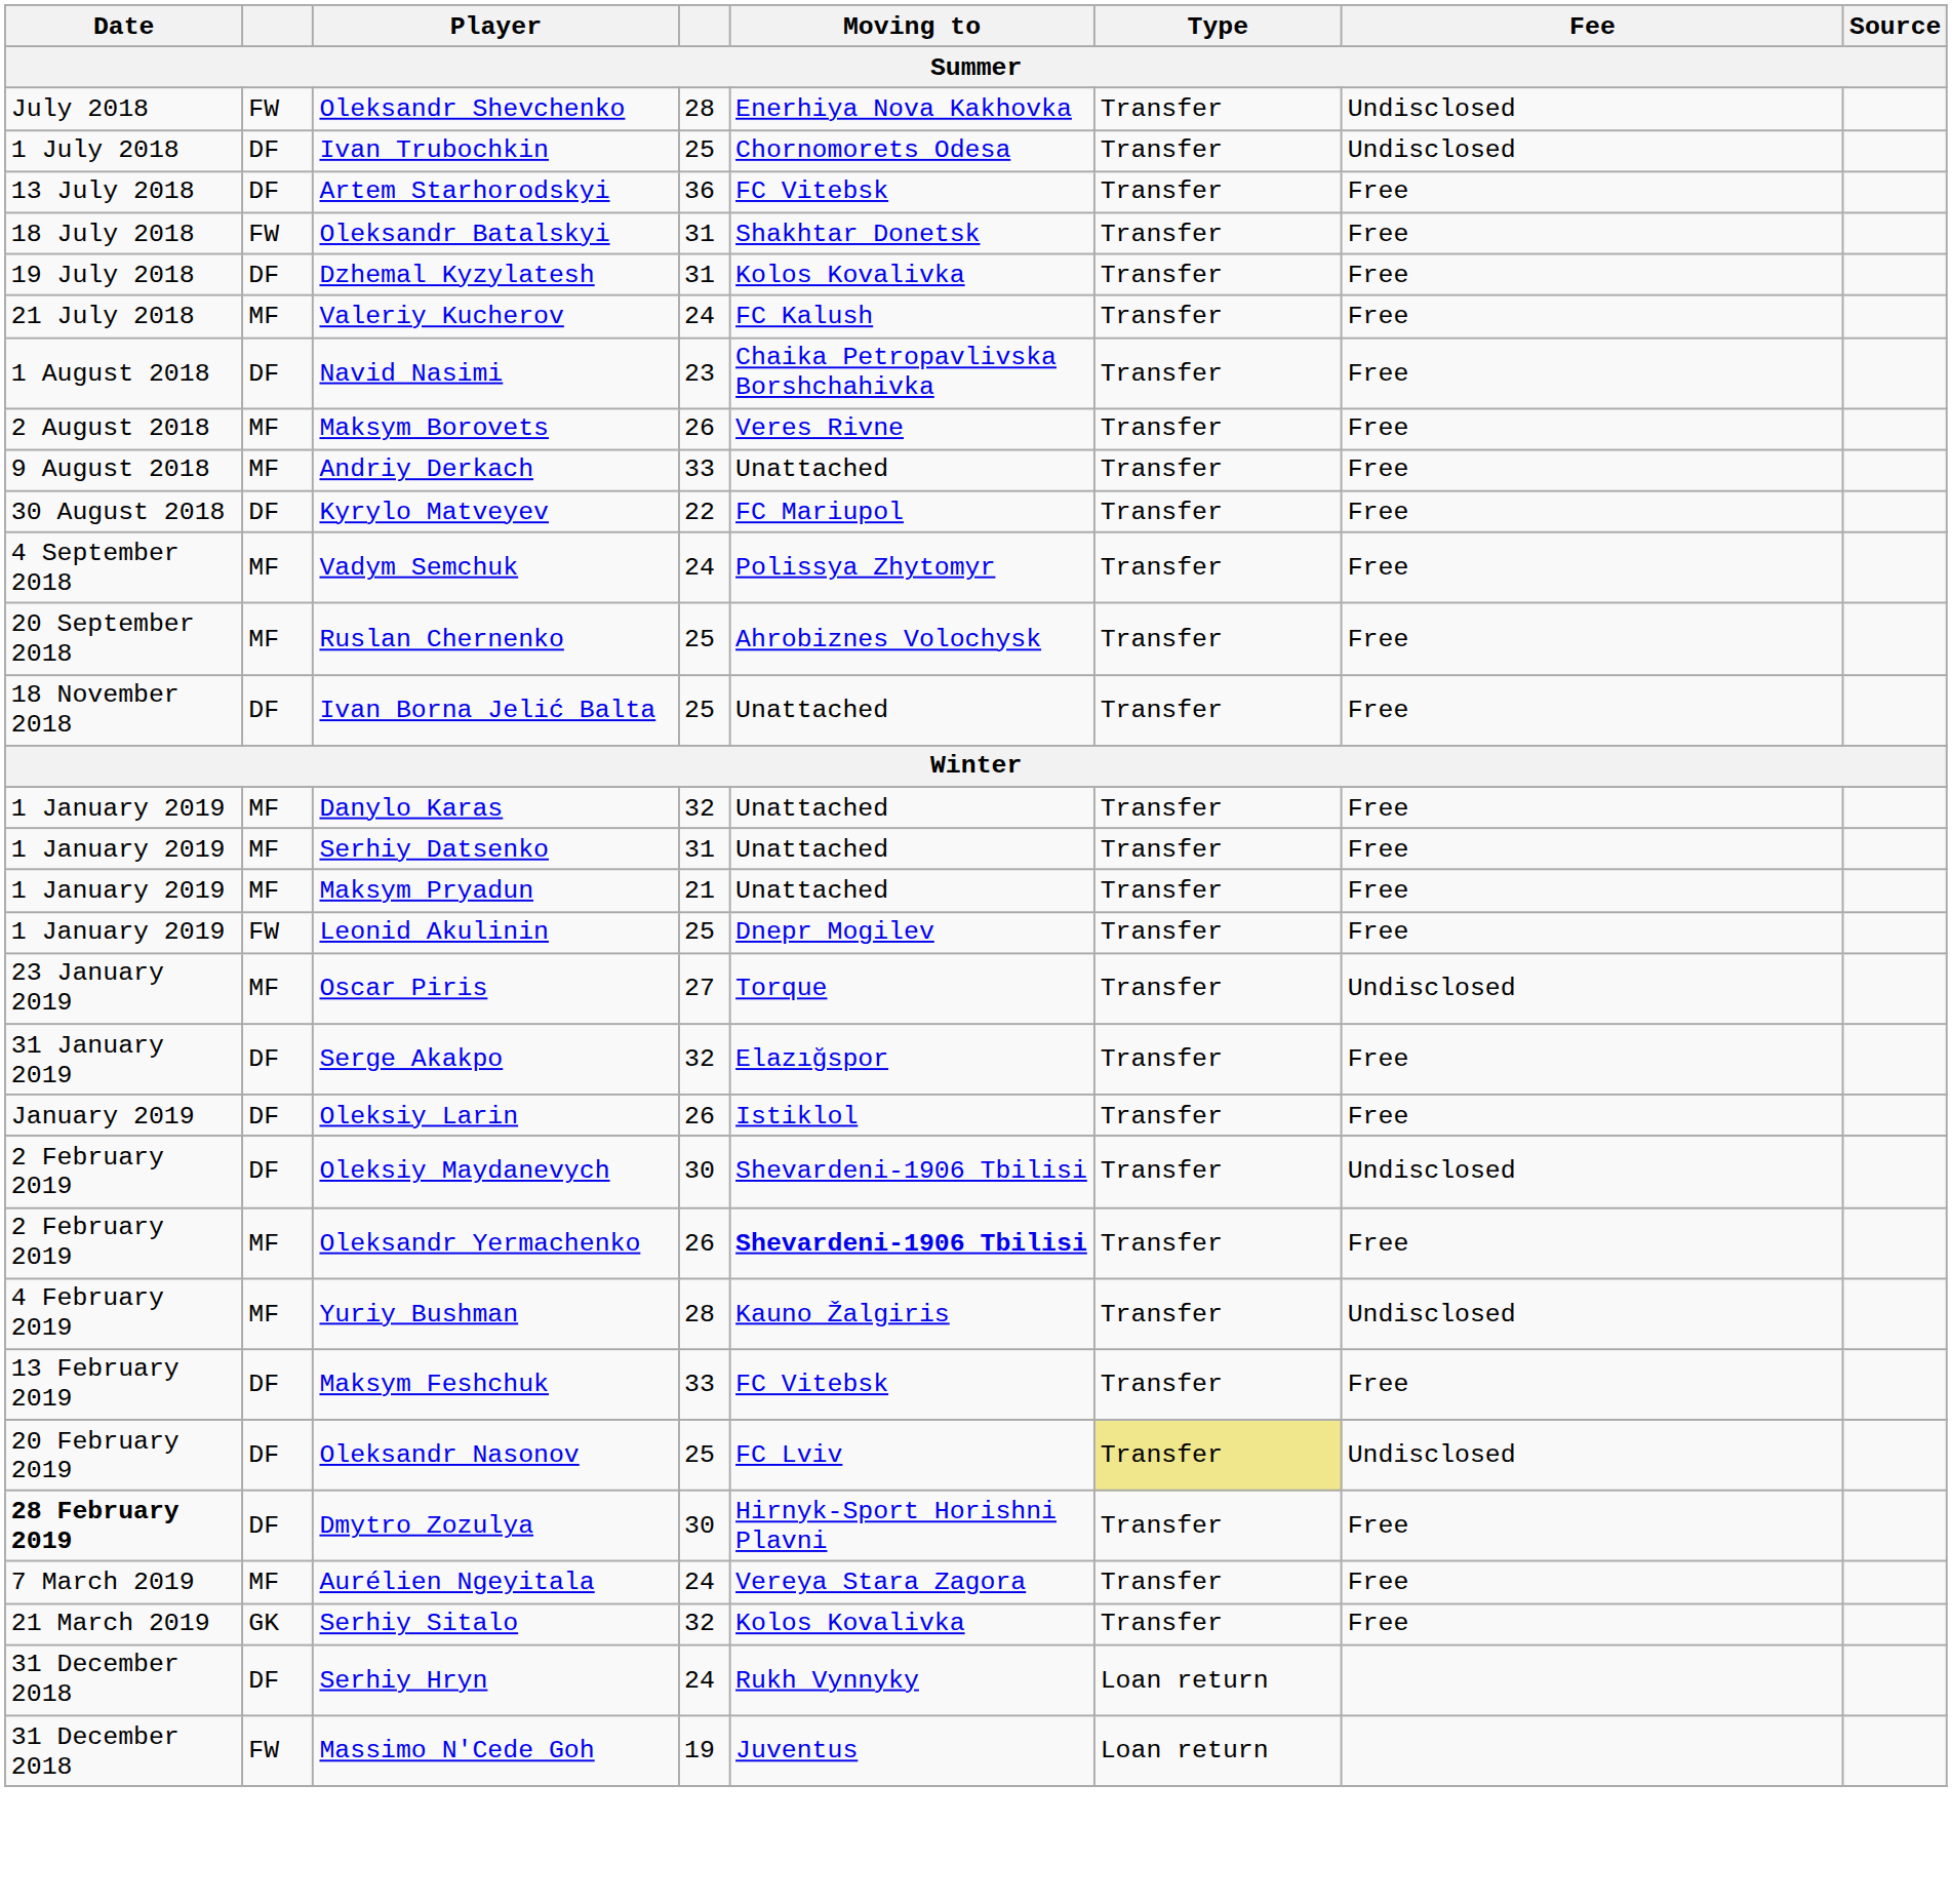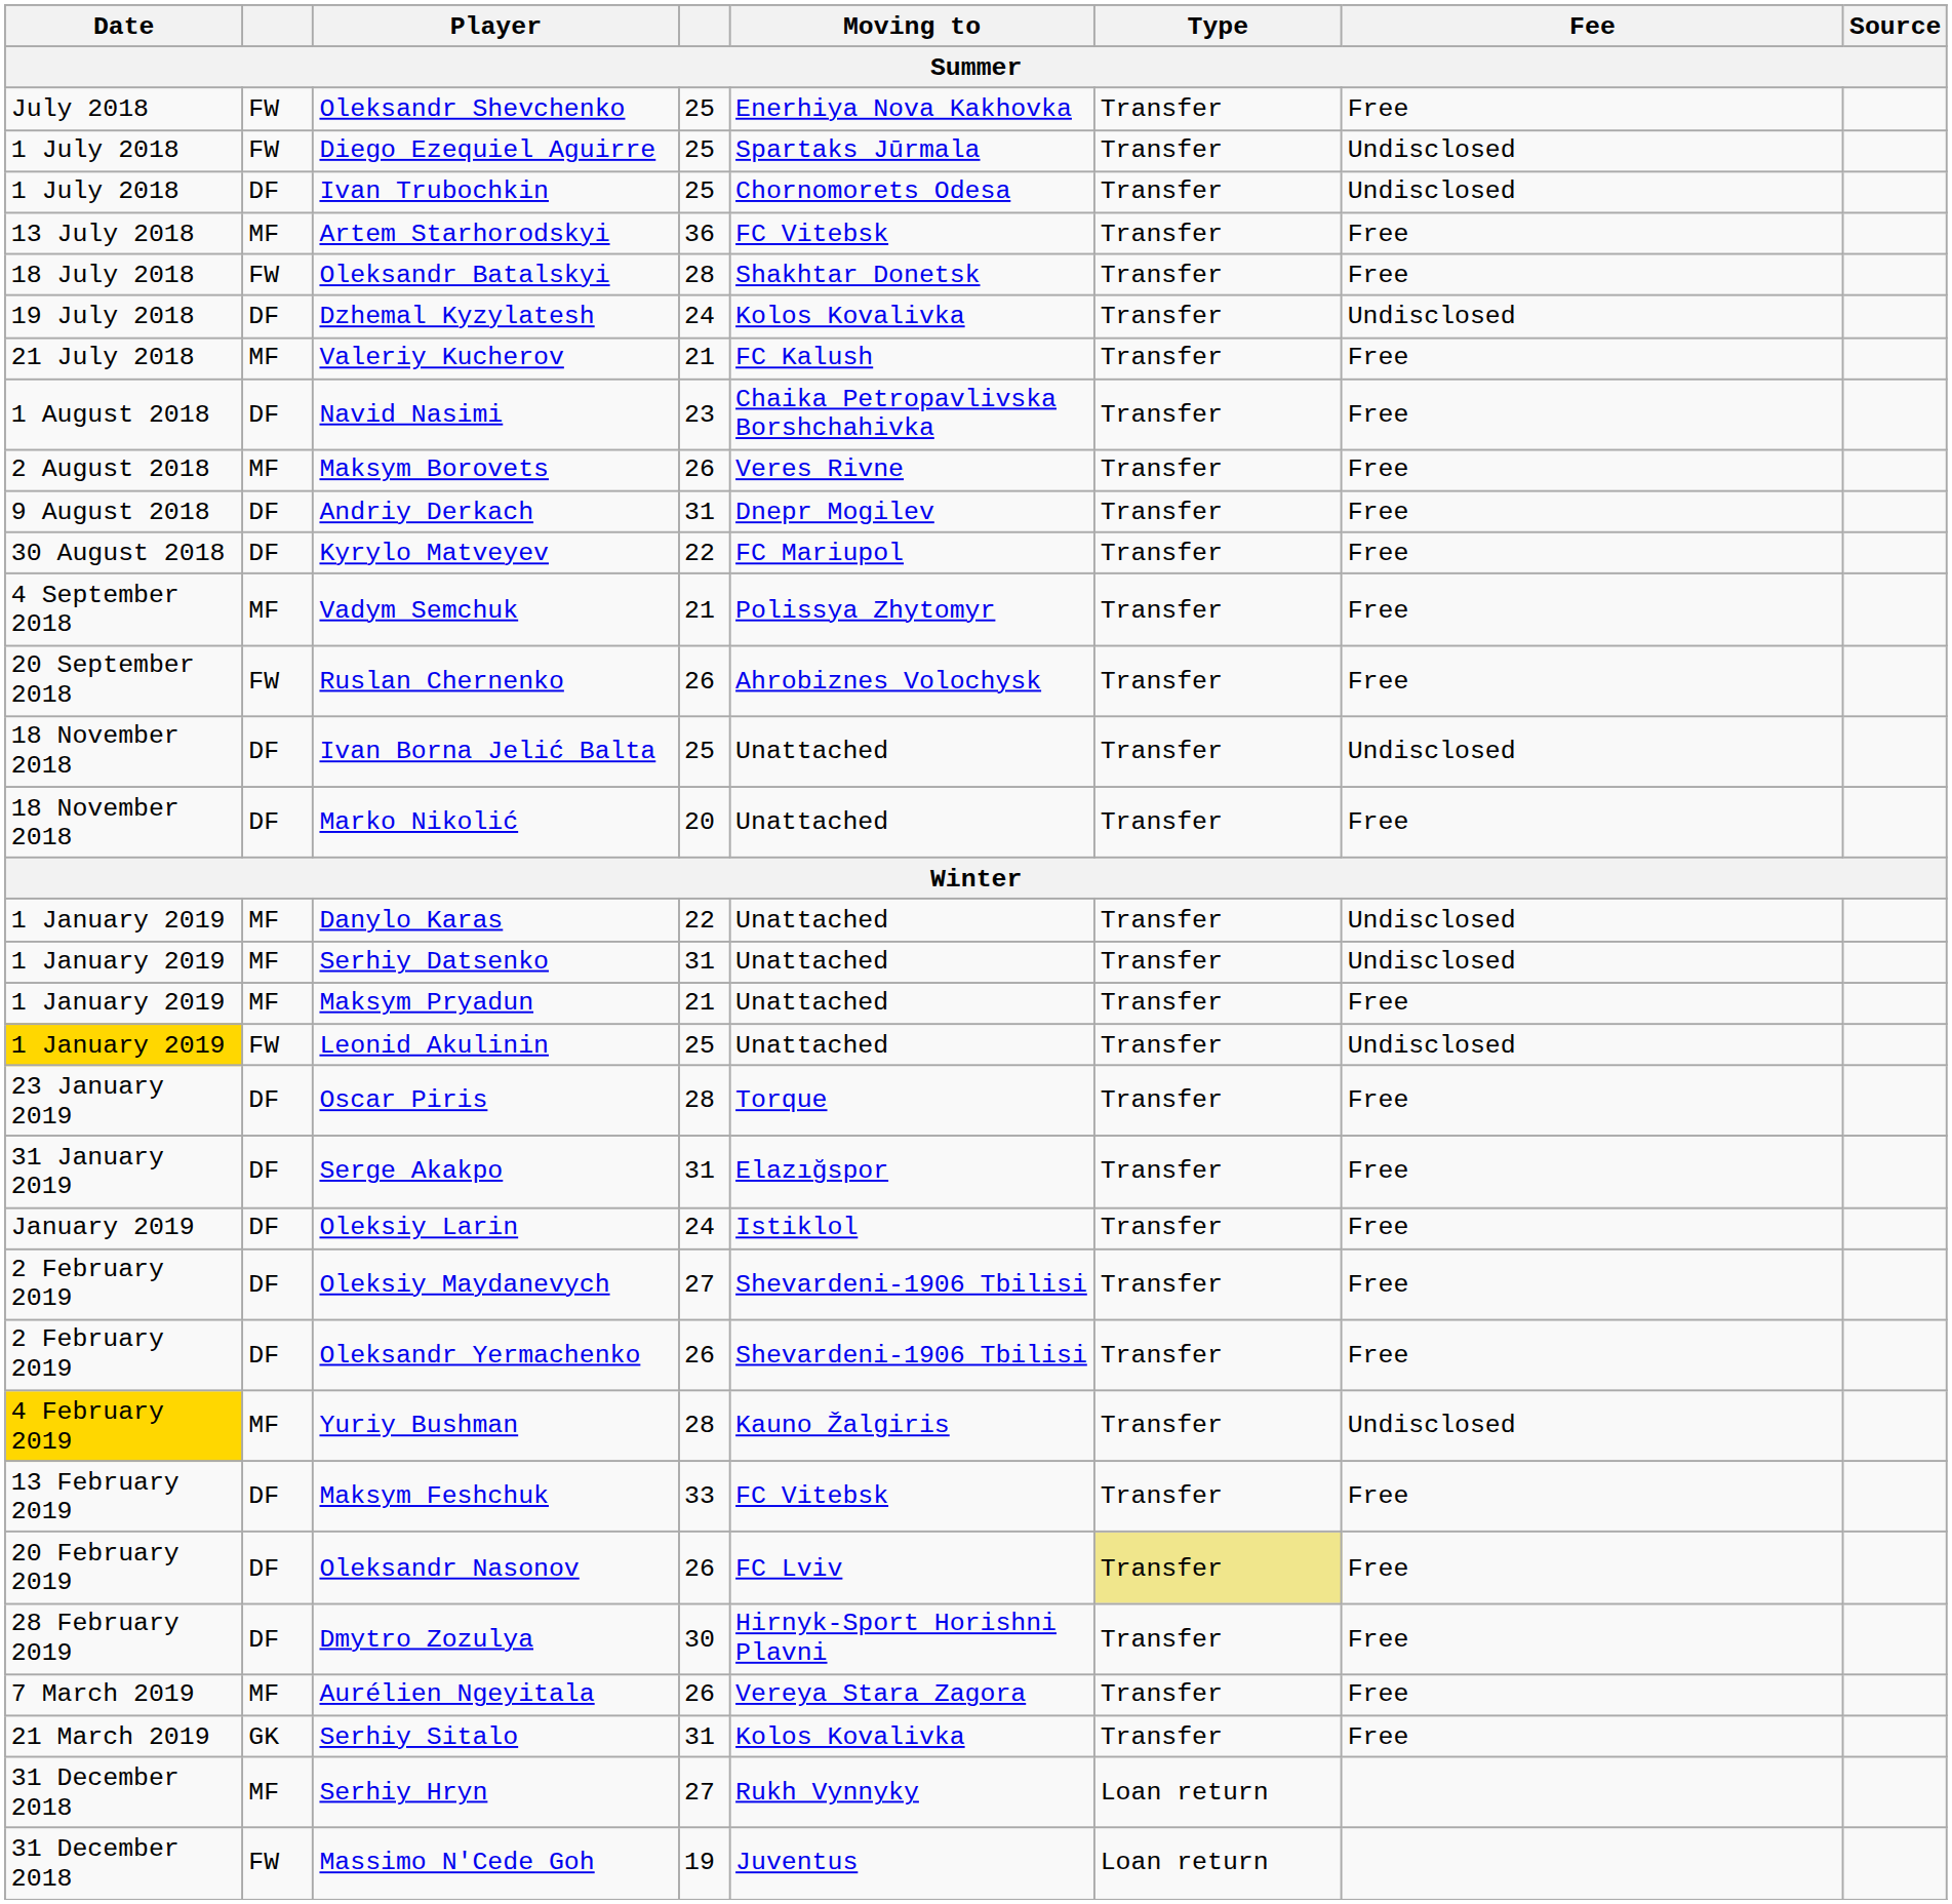 <table class="wikitable sortable">
 <tr>
 <th style="width:115px;">Date</th>
 <th style="width:30px;"></th>
 <th style="width:180px;">Player</th>
 <th style="width:20px;"></th>
 <th style="width:180px;">Moving to</th>
 <th style="width:120px;" class="unsortable">Type</th>
 <th style="width:250px;" class="unsortable">Fee</th>
 <th style="width:20px;">Source</th>
 </tr>
 <tr>
 <th colspan=8>Summer</th>
 </tr>
 <tr>
 <td>July 2018</td>
 <td>FW</td>
 <td> <a href='#'>Oleksandr Shevchenko</a></td>
-<td>28</td>
+<td>25</td>
 <td> <a href='#'>Enerhiya Nova Kakhovka</a></td>
+<td>Transfer</td>
+<td>Free</td>
+<td></td>
+</tr>
+<tr>
+<td>1 July 2018</td>
+<td>FW</td>
+<td> <a href='#'>Diego Ezequiel Aguirre</a></td>
+<td>25</td>
+<td> <a href='#'>Spartaks Jūrmala</a></td>
 <td>Transfer</td>
 <td>Undisclosed</td>
 <td></td>
 </tr>
 <tr>
 <td>1 July 2018</td>
 <td>DF</td>
 <td> <a href='#'>Ivan Trubochkin</a></td>
 <td>25</td>
 <td> <a href='#'>Chornomorets Odesa</a></td>
 <td>Transfer</td>
 <td>Undisclosed</td>
 <td></td>
 </tr>
 <tr>
 <td>13 July 2018</td>
-<td>DF</td>
+<td>MF</td>
 <td> <a href='#'>Artem Starhorodskyi</a></td>
 <td>36</td>
 <td> <a href='#'>FC Vitebsk</a></td>
 <td>Transfer</td>
 <td>Free</td>
 <td></td>
 </tr>
 <tr>
 <td>18 July 2018</td>
 <td>FW</td>
 <td> <a href='#'>Oleksandr Batalskyi</a></td>
-<td>31</td>
+<td>28</td>
 <td> <a href='#'>Shakhtar Donetsk</a></td>
 <td>Transfer</td>
 <td>Free</td>
 <td></td>
 </tr>
 <tr>
 <td>19 July 2018</td>
 <td>DF</td>
 <td> <a href='#'>Dzhemal Kyzylatesh</a></td>
-<td>31</td>
+<td>24</td>
 <td> <a href='#'>Kolos Kovalivka</a></td>
 <td>Transfer</td>
-<td>Free</td>
+<td>Undisclosed</td>
 <td></td>
 </tr>
 <tr>
 <td>21 July 2018</td>
 <td>MF</td>
 <td> <a href='#'>Valeriy Kucherov</a></td>
-<td>24</td>
+<td>21</td>
 <td> <a href='#'>FC Kalush</a></td>
 <td>Transfer</td>
 <td>Free</td>
 <td></td>
 </tr>
 <tr>
 <td>1 August 2018</td>
 <td>DF</td>
 <td> <a href='#'>Navid Nasimi</a></td>
 <td>23</td>
 <td> <a href='#'>Chaika Petropavlivska Borshchahivka</a></td>
 <td>Transfer</td>
 <td>Free</td>
 <td></td>
 </tr>
 <tr>
 <td>2 August 2018</td>
 <td>MF</td>
 <td> <a href='#'>Maksym Borovets</a></td>
 <td>26</td>
 <td> <a href='#'>Veres Rivne</a></td>
 <td>Transfer</td>
 <td>Free</td>
 <td></td>
 </tr>
 <tr>
 <td>9 August 2018</td>
-<td>MF</td>
+<td>DF</td>
 <td> <a href='#'>Andriy Derkach</a></td>
-<td>33</td>
-<td>Unattached</td>
+<td>31</td>
+<td> <a href='#'>Dnepr Mogilev</a></td>
 <td>Transfer</td>
 <td>Free</td>
 <td></td>
 </tr>
 <tr>
 <td>30 August 2018</td>
 <td>DF</td>
 <td> <a href='#'>Kyrylo Matveyev</a></td>
 <td>22</td>
 <td> <a href='#'>FC Mariupol</a></td>
 <td>Transfer</td>
 <td>Free</td>
 <td></td>
 </tr>
 <tr>
 <td>4 September 2018</td>
 <td>MF</td>
 <td> <a href='#'>Vadym Semchuk</a></td>
-<td>24</td>
+<td>21</td>
 <td> <a href='#'>Polissya Zhytomyr</a></td>
 <td>Transfer</td>
 <td>Free</td>
 <td></td>
 </tr>
 <tr>
 <td>20 September 2018</td>
-<td>MF</td>
+<td>FW</td>
 <td> <a href='#'>Ruslan Chernenko</a></td>
-<td>25</td>
+<td>26</td>
 <td> <a href='#'>Ahrobiznes Volochysk</a></td>
 <td>Transfer</td>
 <td>Free</td>
 <td></td>
 </tr>
 <tr>
 <td>18 November 2018</td>
 <td>DF</td>
 <td> <a href='#'>Ivan Borna Jelić Balta</a></td>
 <td>25</td>
 <td>Unattached</td>
 <td>Transfer</td>
+<td>Undisclosed</td>
+<td></td>
+</tr>
+<tr>
+<td>18 November 2018</td>
+<td>DF</td>
+<td> <a href='#'>Marko Nikolić</a></td>
+<td>20</td>
+<td>Unattached</td>
+<td>Transfer</td>
 <td>Free</td>
 <td></td>
 </tr>
 <tr>
 <th colspan=8>Winter</th>
 </tr>
 <tr>
 <td>1 January 2019</td>
 <td>MF</td>
 <td> <a href='#'>Danylo Karas</a></td>
-<td>32</td>
+<td>22</td>
 <td>Unattached</td>
 <td>Transfer</td>
-<td>Free</td>
+<td>Undisclosed</td>
 <td></td>
 </tr>
 <tr>
 <td>1 January 2019</td>
 <td>MF</td>
 <td> <a href='#'>Serhiy Datsenko</a></td>
 <td>31</td>
 <td>Unattached</td>
 <td>Transfer</td>
-<td>Free</td>
+<td>Undisclosed</td>
 <td></td>
 </tr>
 <tr>
 <td>1 January 2019</td>
 <td>MF</td>
 <td> <a href='#'>Maksym Pryadun</a></td>
 <td>21</td>
 <td>Unattached</td>
 <td>Transfer</td>
 <td>Free</td>
 <td></td>
 </tr>
 <tr>
-<td>1 January 2019</td>
+<td style="background: gold;">1 January 2019</td>
 <td>FW</td>
 <td> <a href='#'>Leonid Akulinin</a></td>
 <td>25</td>
-<td> <a href='#'>Dnepr Mogilev</a></td>
+<td>Unattached</td>
 <td>Transfer</td>
-<td>Free</td>
+<td>Undisclosed</td>
 <td></td>
 </tr>
 <tr>
 <td>23 January 2019</td>
-<td>MF</td>
+<td>DF</td>
 <td> <a href='#'>Oscar Piris</a></td>
-<td>27</td>
+<td>28</td>
 <td> <a href='#'>Torque</a></td>
 <td>Transfer</td>
-<td>Undisclosed</td>
+<td>Free</td>
 <td></td>
 </tr>
 <tr>
 <td>31 January 2019</td>
 <td>DF</td>
 <td> <a href='#'>Serge Akakpo</a></td>
-<td>32</td>
+<td>31</td>
 <td> <a href='#'>Elazığspor</a></td>
 <td>Transfer</td>
 <td>Free</td>
 <td></td>
 </tr>
 <tr>
 <td>January 2019</td>
 <td>DF</td>
 <td> <a href='#'>Oleksiy Larin</a></td>
-<td>26</td>
+<td>24</td>
 <td> <a href='#'>Istiklol</a></td>
 <td>Transfer</td>
 <td>Free</td>
 <td></td>
 </tr>
 <tr>
 <td>2 February 2019</td>
 <td>DF</td>
 <td> <a href='#'>Oleksiy Maydanevych</a></td>
-<td>30</td>
+<td>27</td>
 <td> <a href='#'>Shevardeni-1906 Tbilisi</a></td>
-<td>Transfer</td>
-<td>Undisclosed</td>
-<td></td>
-</tr>
-<tr>
-<td>2 February 2019</td>
-<td>MF</td>
-<td> <a href='#'>Oleksandr Yermachenko</a></td>
-<td>26</td>
-<td><strong> <a href='#'>Shevardeni-1906 Tbilisi</a></strong></td>
 <td>Transfer</td>
 <td>Free</td>
 <td></td>
 </tr>
 <tr>
-<td>4 February 2019</td>
+<td>2 February 2019</td>
+<td>DF</td>
+<td> <a href='#'>Oleksandr Yermachenko</a></td>
+<td>26</td>
+<td> <a href='#'>Shevardeni-1906 Tbilisi</a></td>
+<td>Transfer</td>
+<td>Free</td>
+<td></td>
+</tr>
+<tr>
+<td style="background: gold;">4 February 2019</td>
 <td>MF</td>
 <td> <a href='#'>Yuriy Bushman</a></td>
 <td>28</td>
 <td> <a href='#'>Kauno Žalgiris</a></td>
 <td>Transfer</td>
 <td>Undisclosed</td>
 <td></td>
 </tr>
 <tr>
 <td>13 February 2019</td>
 <td>DF</td>
 <td> <a href='#'>Maksym Feshchuk</a></td>
 <td>33</td>
 <td> <a href='#'>FC Vitebsk</a></td>
 <td>Transfer</td>
 <td>Free</td>
 <td></td>
 </tr>
 <tr>
 <td>20 February 2019</td>
 <td>DF</td>
 <td> <a href='#'>Oleksandr Nasonov</a></td>
-<td>25</td>
+<td>26</td>
 <td> <a href='#'>FC Lviv</a></td>
 <td style="background: khaki;">Transfer</td>
-<td>Undisclosed</td>
+<td>Free</td>
 <td></td>
 </tr>
 <tr>
-<td><strong>28 February 2019</strong></td>
+<td>28 February 2019</td>
 <td>DF</td>
 <td> <a href='#'>Dmytro Zozulya</a></td>
 <td>30</td>
 <td> <a href='#'>Hirnyk-Sport Horishni Plavni</a></td>
 <td>Transfer</td>
 <td>Free</td>
 <td></td>
 </tr>
 <tr>
 <td>7 March 2019</td>
 <td>MF</td>
 <td> <a href='#'>Aurélien Ngeyitala</a></td>
-<td>24</td>
+<td>26</td>
 <td> <a href='#'>Vereya Stara Zagora</a></td>
 <td>Transfer</td>
 <td>Free</td>
 <td></td>
 </tr>
 <tr>
 <td>21 March 2019</td>
 <td>GK</td>
 <td> <a href='#'>Serhiy Sitalo</a></td>
-<td>32</td>
+<td>31</td>
 <td> <a href='#'>Kolos Kovalivka</a></td>
 <td>Transfer</td>
 <td>Free</td>
 <td></td>
 </tr>
 <tr>
 <td>31 December 2018</td>
-<td>DF</td>
+<td>MF</td>
 <td> <a href='#'>Serhiy Hryn</a></td>
-<td>24</td>
+<td>27</td>
 <td> <a href='#'>Rukh Vynnyky</a></td>
 <td>Loan return</td>
 <td></td>
 <td></td>
 </tr>
 <tr>
 <td>31 December 2018</td>
 <td>FW</td>
 <td> <a href='#'>Massimo N'Cede Goh</a></td>
 <td>19</td>
 <td> <a href='#'>Juventus</a></td>
 <td>Loan return</td>
 <td></td>
 <td></td>
 </tr>
 <tr>
 </tr>
 </table>
